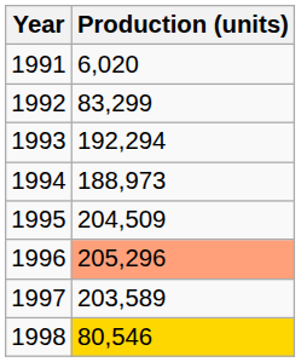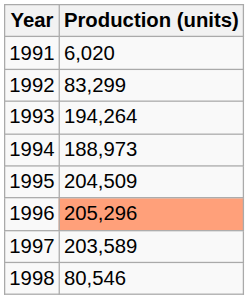 <table class="wikitable">
 <tr>
 <th>Year</th>
 <th>Production (units)</th>
 </tr>
 <tr>
 <td>1991</td>
 <td>6,020</td>
 </tr>
 <tr>
 <td>1992</td>
 <td>83,299</td>
 </tr>
 <tr>
 <td>1993</td>
-<td>192,294</td>
+<td>194,264</td>
 </tr>
 <tr>
 <td>1994</td>
 <td>188,973</td>
 </tr>
 <tr>
 <td>1995</td>
 <td>204,509</td>
 </tr>
 <tr>
 <td>1996</td>
 <td style="background: lightsalmon;">205,296</td>
 </tr>
 <tr>
 <td>1997</td>
 <td>203,589</td>
 </tr>
 <tr>
 <td>1998</td>
-<td style="background: gold;">80,546</td>
+<td>80,546</td>
 </tr>
 </table>
